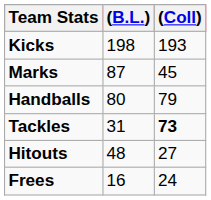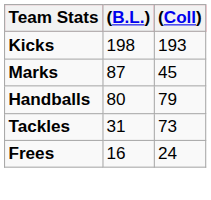 <table class="wikitable">
 <tr style="background:#f03;">
 <th>Team Stats</th>
 <th>(<a href='#'>B.L.</a>)</th>
 <th>(<a href='#'>Coll</a>)</th>
 </tr>
 <tr>
 <td><strong>Kicks</strong></td>
 <td>198</td>
 <td>193</td>
 </tr>
 <tr>
 <td><strong>Marks</strong></td>
 <td>87</td>
 <td>45</td>
 </tr>
 <tr>
 <td><strong>Handballs</strong></td>
 <td>80</td>
 <td>79</td>
 </tr>
 <tr>
 <td><strong>Tackles</strong></td>
 <td>31</td>
-<td><strong>73</strong></td>
-</tr>
-<tr>
-<td><strong>Hitouts</strong></td>
-<td>48</td>
-<td>27</td>
+<td>73</td>
 </tr>
 <tr>
 <td><strong>Frees</strong></td>
 <td>16</td>
 <td>24</td>
 </tr>
 </table>
